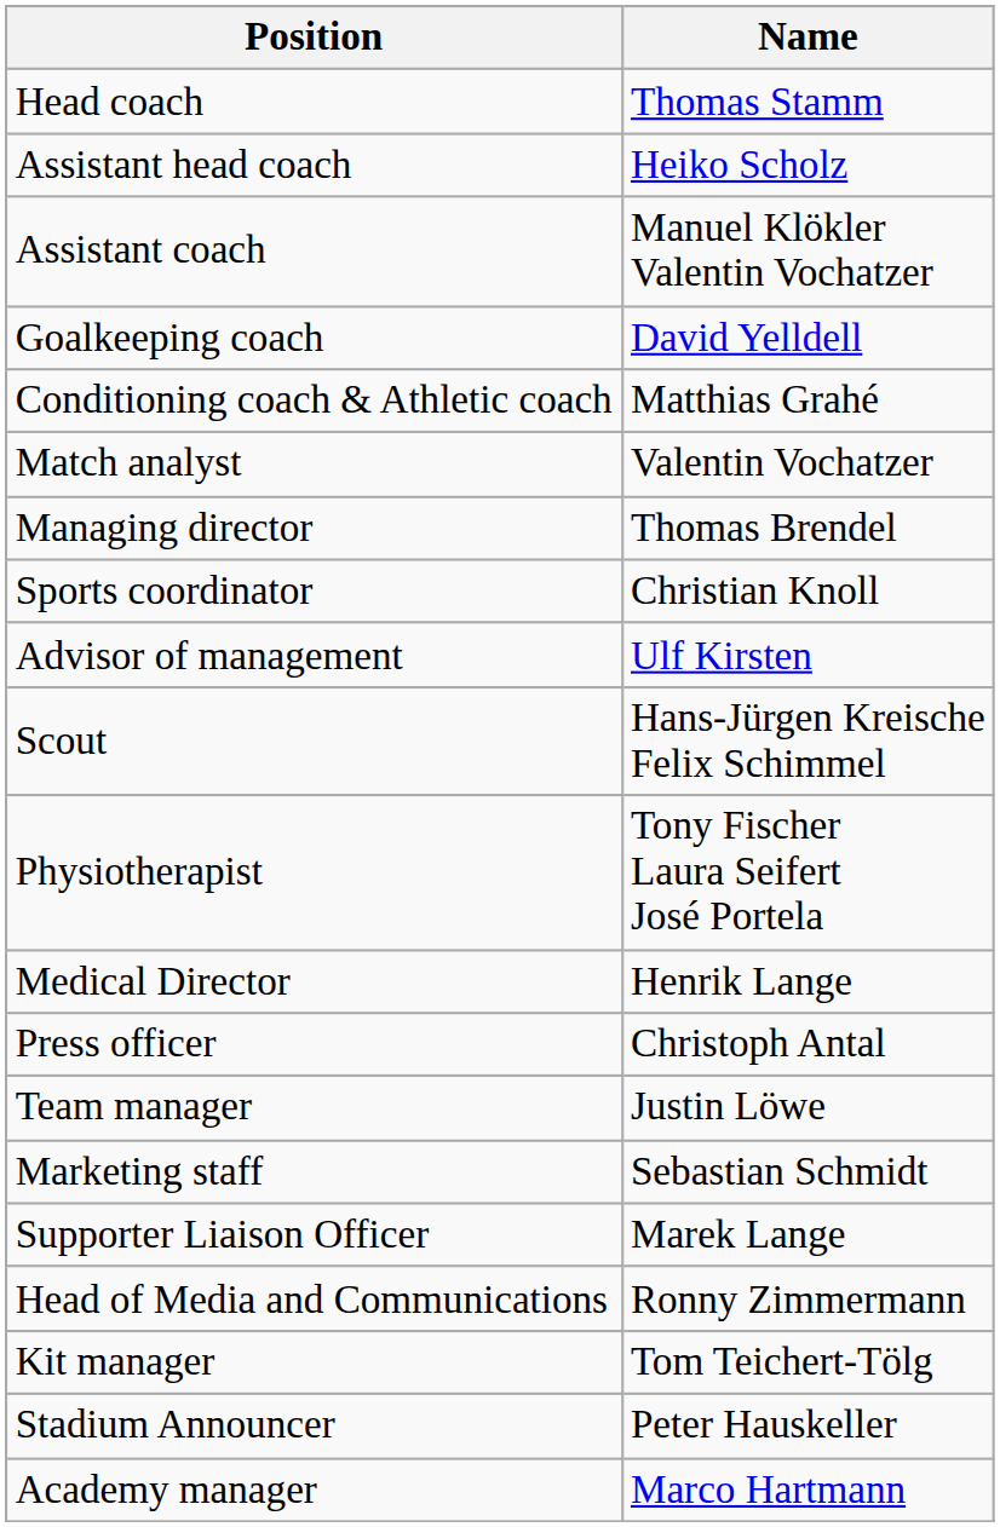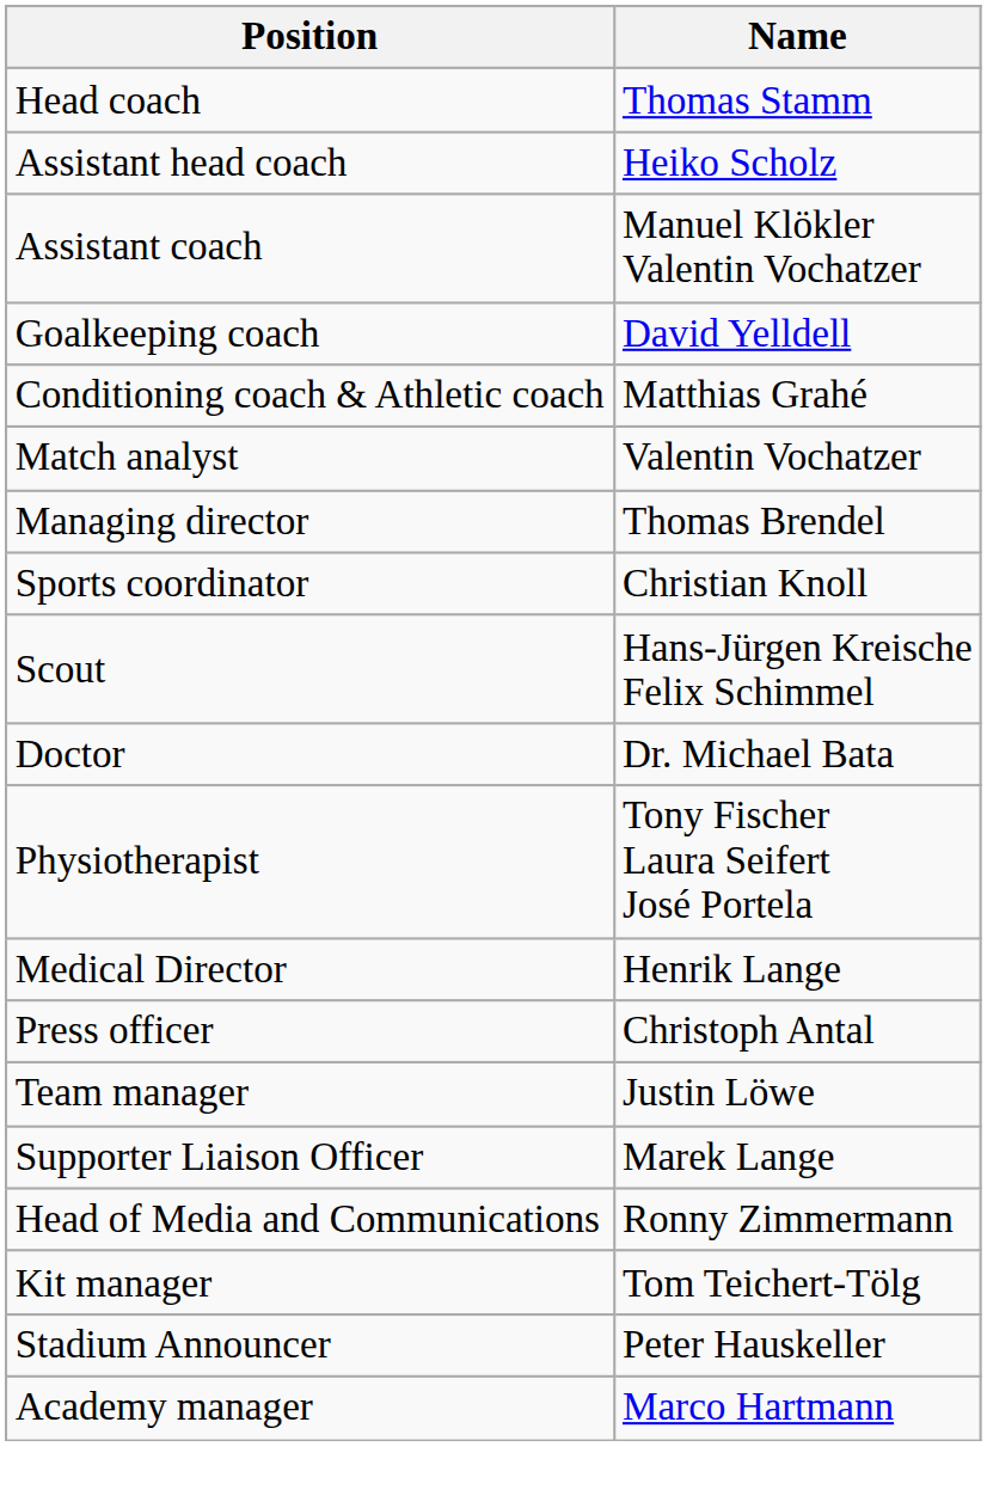 <table class="wikitable">
 <tr>
 <th>Position</th>
 <th>Name</th>
 </tr>
 <tr>
 <td>Head coach</td>
 <td> <a href='#'>Thomas Stamm</a></td>
 </tr>
 <tr>
 <td>Assistant head coach</td>
 <td> <a href='#'>Heiko Scholz</a></td>
 </tr>
 <tr>
 <td>Assistant coach</td>
 <td> Manuel Klökler <br>  Valentin Vochatzer</td>
 </tr>
 <tr>
 <td>Goalkeeping coach</td>
 <td> <a href='#'>David Yelldell</a></td>
 </tr>
 <tr>
 <td>Conditioning coach & Athletic coach</td>
 <td> Matthias Grahé</td>
 </tr>
 <tr>
 <td>Match analyst</td>
 <td> Valentin Vochatzer</td>
 </tr>
 <tr>
 <td>Managing director</td>
 <td> Thomas Brendel</td>
 </tr>
 <tr>
 <td>Sports coordinator</td>
 <td> Christian Knoll</td>
 </tr>
 <tr>
-<td>Advisor of management</td>
-<td> <a href='#'>Ulf Kirsten</a></td>
+<td>Scout</td>
+<td> Hans-Jürgen Kreische <br>  Felix Schimmel</td>
 </tr>
 <tr>
-<td>Scout</td>
-<td> Hans-Jürgen Kreische <br>  Felix Schimmel</td>
+<td>Doctor</td>
+<td> Dr. Michael Bata</td>
 </tr>
 <tr>
 <td>Physiotherapist</td>
 <td> Tony Fischer <br>  Laura Seifert <br>  José Portela</td>
 </tr>
 <tr>
 <td>Medical Director</td>
 <td> Henrik Lange</td>
 </tr>
 <tr>
 <td>Press officer</td>
 <td> Christoph Antal</td>
 </tr>
 <tr>
 <td>Team manager</td>
 <td> Justin Löwe</td>
-</tr>
-<tr>
-<td>Marketing staff</td>
-<td> Sebastian Schmidt</td>
 </tr>
 <tr>
 <td>Supporter Liaison Officer</td>
 <td> Marek Lange</td>
 </tr>
 <tr>
 <td>Head of Media and Communications</td>
 <td> Ronny Zimmermann</td>
 </tr>
 <tr>
 <td>Kit manager</td>
 <td> Tom Teichert-Tölg</td>
 </tr>
 <tr>
 <td>Stadium Announcer</td>
 <td> Peter Hauskeller</td>
 </tr>
 <tr>
 <td>Academy manager</td>
 <td> <a href='#'>Marco Hartmann</a></td>
 </tr>
 </table>
